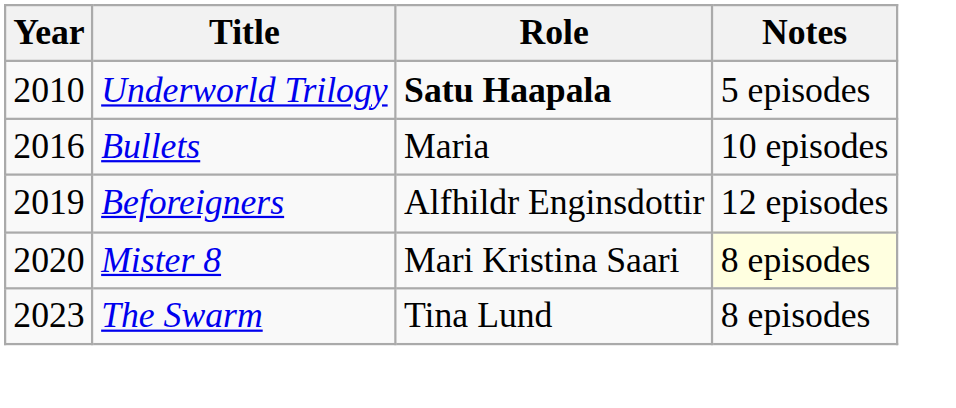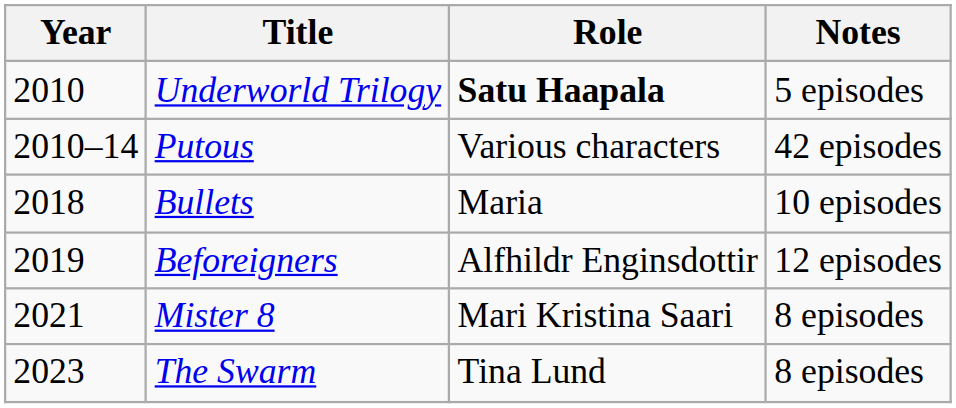 <table class="wikitable sortable">
 <tr>
 <th>Year</th>
 <th>Title</th>
 <th>Role</th>
 <th class="unsortable">Notes</th>
 </tr>
 <tr>
 <td>2010</td>
 <td><em><a href='#'>Underworld Trilogy</a></em></td>
 <td><strong>Satu Haapala</strong></td>
 <td>5 episodes</td>
 </tr>
 <tr>
-<td>2016</td>
+<td>2010–14</td>
+<td><em><a href='#'>Putous</a></em></td>
+<td>Various characters</td>
+<td>42 episodes</td>
+</tr>
+<tr>
+<td>2018</td>
 <td><em><a href='#'>Bullets</a></em></td>
 <td>Maria</td>
 <td>10 episodes</td>
 </tr>
 <tr>
 <td>2019</td>
 <td><em><a href='#'>Beforeigners</a></em></td>
 <td>Alfhildr Enginsdottir</td>
 <td>12 episodes</td>
 </tr>
 <tr>
-<td>2020</td>
+<td>2021</td>
 <td><em><a href='#'>Mister 8</a></em></td>
 <td>Mari Kristina Saari</td>
-<td style="background: lightyellow;">8 episodes</td>
+<td>8 episodes</td>
 </tr>
 <tr>
 <td>2023</td>
 <td><em><a href='#'>The Swarm</a></em></td>
 <td>Tina Lund</td>
 <td>8 episodes</td>
 </tr>
 </table>
